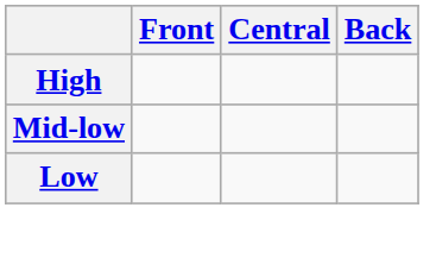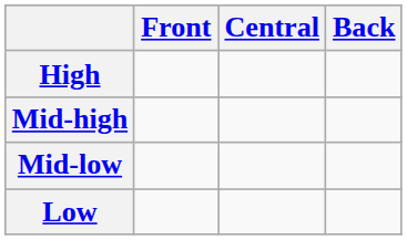 <table class="wikitable" style=text-align:center>
 <tr>
 <th></th>
 <th><a href='#'>Front</a></th>
 <th><a href='#'>Central</a></th>
 <th><a href='#'>Back</a></th>
 </tr>
 <tr>
 <th><a href='#'>High</a></th>
+<td> </td>
+<td></td>
+<td> </td>
+</tr>
+<tr>
+<th><a href='#'>Mid-high</a></th>
 <td> </td>
 <td></td>
 <td> </td>
 </tr>
 <tr>
 <th><a href='#'>Mid-low</a></th>
 <td> </td>
 <td></td>
 <td> </td>
 </tr>
 <tr>
 <th><a href='#'>Low</a></th>
 <td></td>
 <td> </td>
 <td></td>
 </tr>
 </table>
